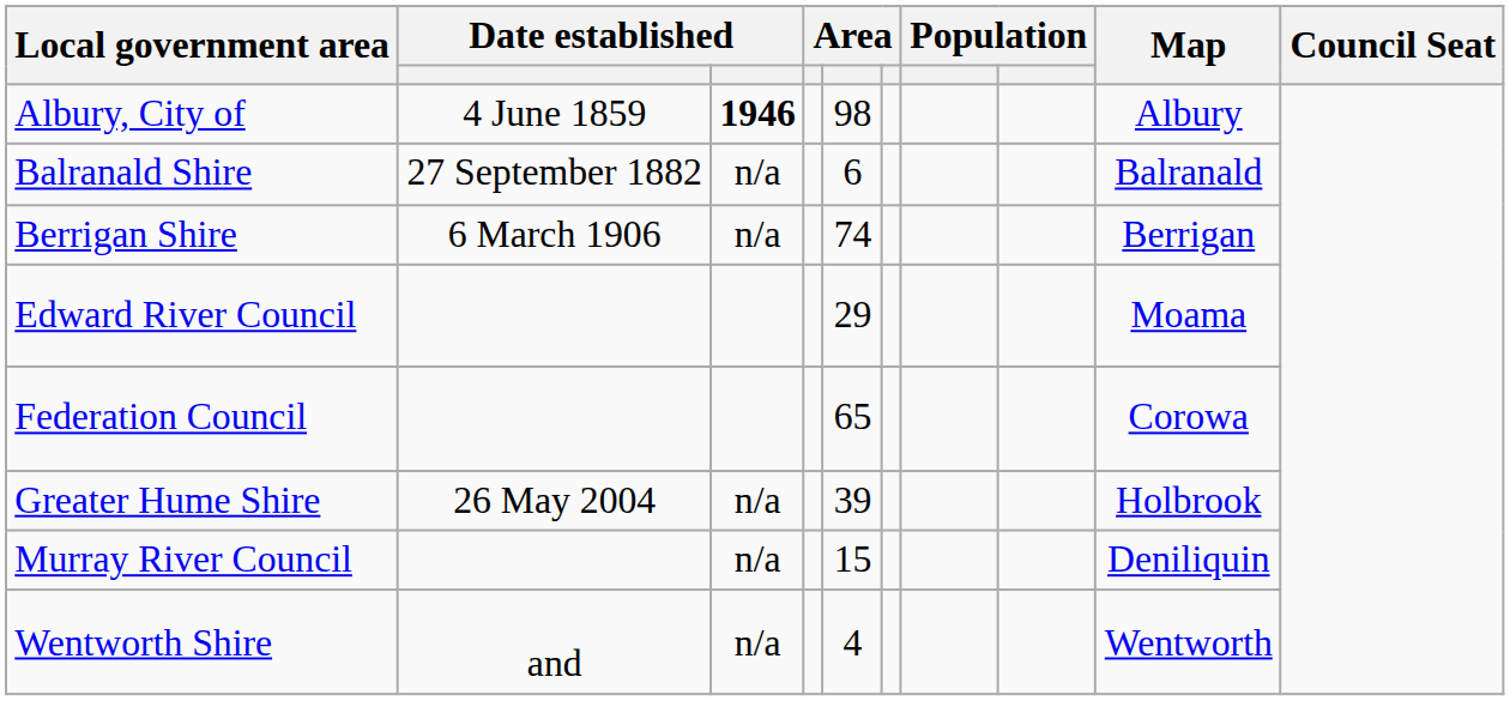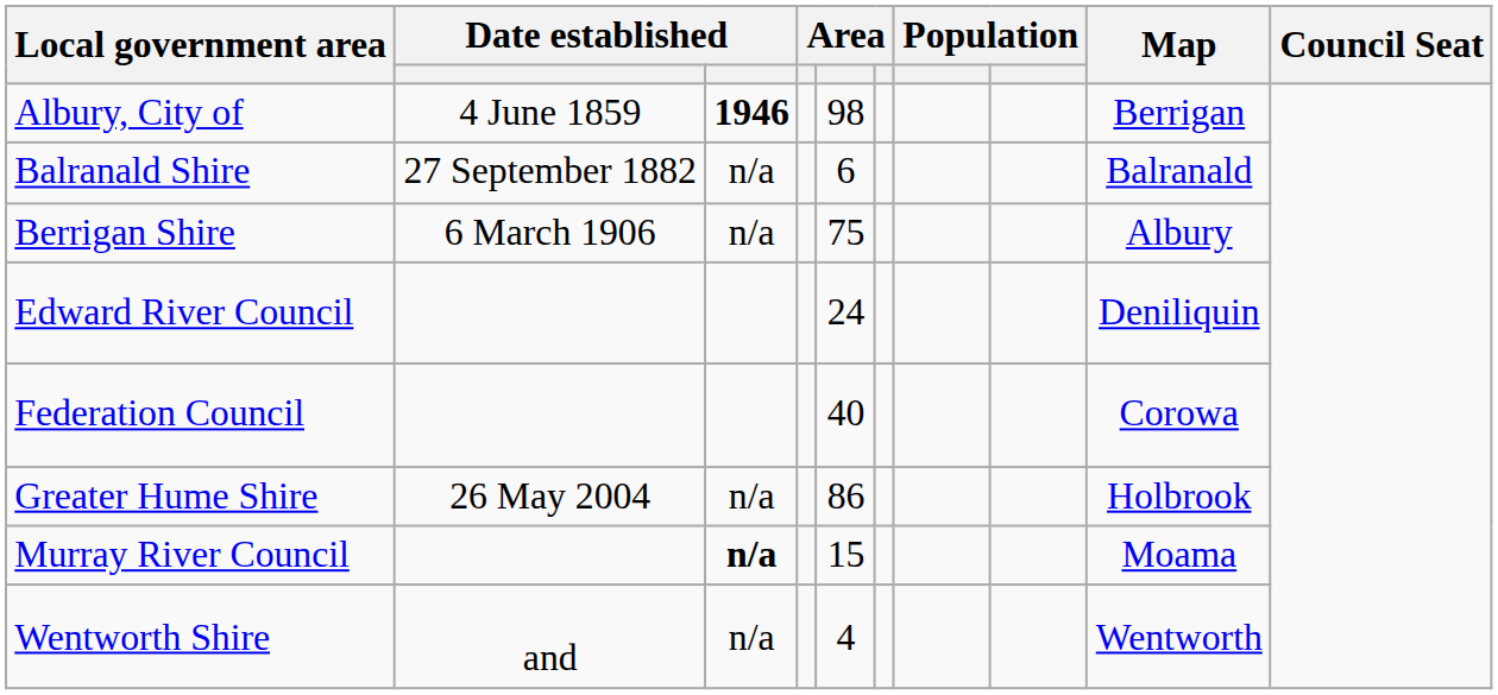 <table class="wikitable sortable" style=text-align:center>
 <tr>
 <th rowspan=2>Local government area</th>
 <th colspan=2>Date established</th>
 <th colspan=3>Area</th>
 <th colspan=2>Population</th>
 <th class=unsortable rowspan=2>Map</th>
 <th rowspan=2>Council Seat</th>
 </tr>
 <tr>
 <th></th>
 <th></th>
 <th></th>
 <th></th>
 <th></th>
 <th></th>
 <th></th>
 </tr>
 <tr>
 <td align=left><a href='#'>Albury, City of</a></td>
 <td>4 June 1859 </td>
 <td><strong>1946</strong></td>
 <td></td>
 <td scope="row">98</td>
 <td align=right></td>
 <td scope="row"></td>
 <td></td>
-<td><a href='#'>Albury</a></td>
+<td><a href='#'>Berrigan</a></td>
 </tr>
 <tr>
 <td align=left><a href='#'>Balranald Shire</a></td>
 <td>27 September 1882</td>
 <td>n/a</td>
 <td></td>
 <td scope="row">6</td>
 <td align=right></td>
 <td scope="row"></td>
 <td></td>
 <td><a href='#'>Balranald</a></td>
 </tr>
 <tr>
 <td align=left><a href='#'>Berrigan Shire</a></td>
 <td>6 March 1906</td>
 <td>n/a</td>
 <td></td>
-<td scope="row">74</td>
+<td scope="row">75</td>
 <td align=right></td>
 <td scope="row"></td>
 <td></td>
-<td><a href='#'>Berrigan</a></td>
+<td><a href='#'>Albury</a></td>
 </tr>
 <tr>
 <td align=left><a href='#'>Edward River Council</a></td>
 <td> <br><br></td>
 <td></td>
 <td></td>
-<td scope="row">29</td>
+<td scope="row">24</td>
 <td align=right></td>
 <td scope="row"></td>
 <td></td>
-<td><a href='#'>Moama</a></td>
+<td><a href='#'>Deniliquin</a></td>
 </tr>
 <tr>
 <td align=left><a href='#'>Federation Council</a></td>
 <td> <br><br></td>
 <td></td>
 <td></td>
-<td scope="row">65</td>
+<td scope="row">40</td>
 <td align=right></td>
 <td scope="row"></td>
 <td></td>
 <td><a href='#'>Corowa</a></td>
 </tr>
 <tr>
 <td align=left><a href='#'>Greater Hume Shire</a></td>
 <td>26 May 2004</td>
 <td>n/a</td>
 <td></td>
-<td scope="row">39</td>
+<td scope="row">86</td>
 <td align=right></td>
 <td scope="row"></td>
 <td></td>
 <td><a href='#'>Holbrook</a></td>
 </tr>
 <tr>
 <td align=left><a href='#'>Murray River Council</a></td>
 <td></td>
-<td>n/a</td>
+<td><strong>n/a</strong></td>
 <td></td>
 <td scope="row">15</td>
 <td align=right></td>
 <td scope="row"></td>
 <td></td>
-<td><a href='#'>Deniliquin</a></td>
+<td><a href='#'>Moama</a></td>
 </tr>
 <tr>
 <td align=left><a href='#'>Wentworth Shire</a></td>
 <td> <br>and </td>
 <td>n/a</td>
 <td></td>
 <td scope="row">4</td>
 <td align=right></td>
 <td scope="row"></td>
 <td></td>
 <td><a href='#'>Wentworth</a></td>
 </tr>
 </table>
